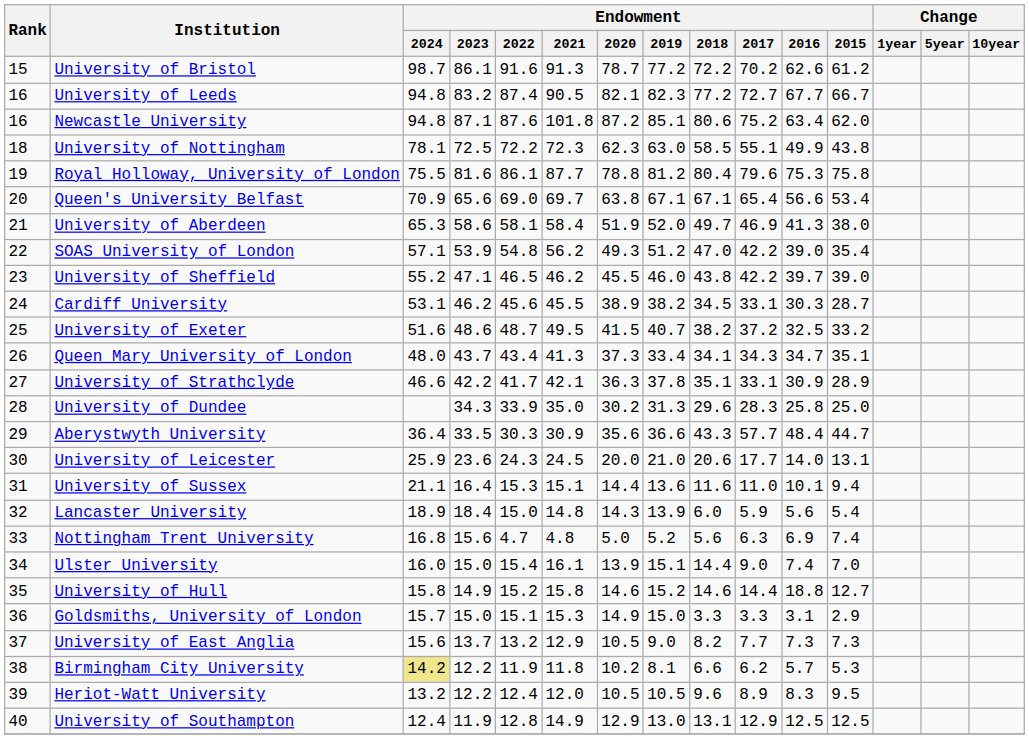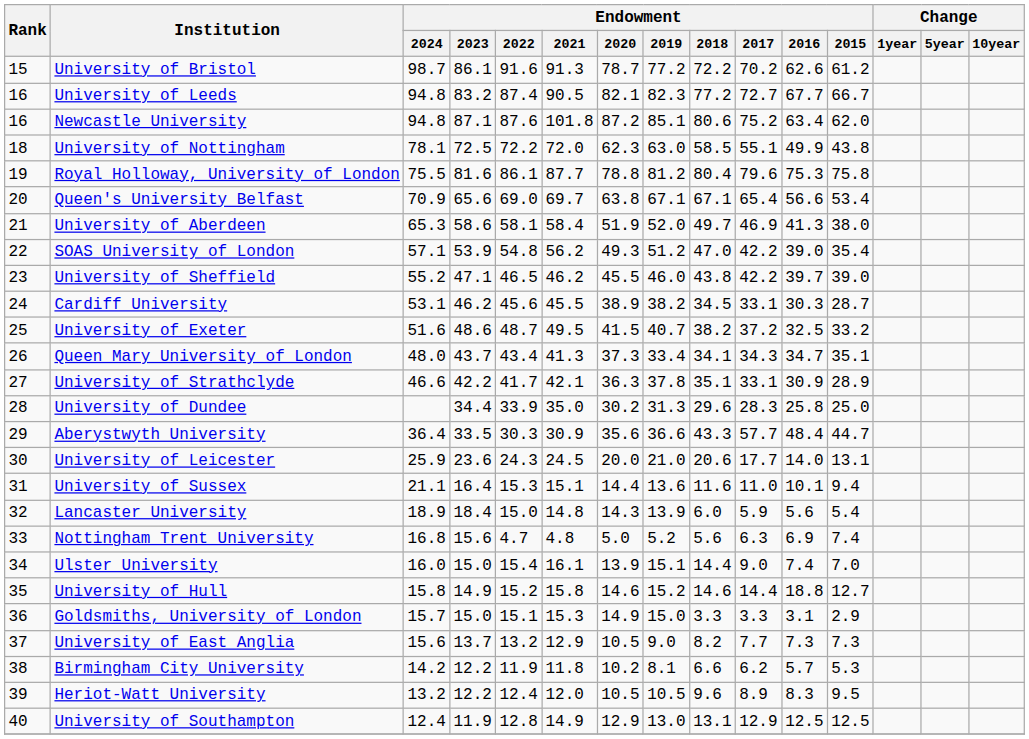 <table class="wikitable sortable col1center col13right col14right col15right">
 <tr>
 <th rowspan=2 scope=col>Rank</th>
 <th rowspan=2 scope=col>Institution</th>
 <th colspan=10 scope=colgroup class=unsortable>Endowment <small></small></th>
 <th colspan=3 scope=colgroup class=unsortable>Change</th>
 </tr>
 <tr>
 <th scope=col><small>2024</small></th>
 <th scope=col><small>2023</small></th>
 <th scope=col><small>2022</small></th>
 <th scope=col><small>2021</small></th>
 <th scope=col><small>2020</small></th>
 <th scope=col><small>2019</small></th>
 <th scope=col><small>2018</small></th>
 <th scope=col><small>2017</small></th>
 <th scope=col><small>2016</small></th>
 <th scope=col><small>2015</small></th>
 <th scope=col><small>1year</small></th>
 <th scope=col><small>5year</small></th>
 <th scope=col><small>10year</small></th>
 </tr>
 <tr>
 <td>15</td>
 <td><a href='#'>University of Bristol</a></td>
 <td>98.7</td>
 <td>86.1</td>
 <td>91.6</td>
 <td>91.3</td>
 <td>78.7</td>
 <td>77.2</td>
 <td>72.2</td>
 <td>70.2</td>
 <td>62.6</td>
 <td>61.2</td>
 <td></td>
 <td></td>
 <td></td>
 </tr>
 <tr>
 <td>16</td>
 <td><a href='#'>University of Leeds</a></td>
 <td>94.8</td>
 <td>83.2</td>
 <td>87.4</td>
 <td>90.5</td>
 <td>82.1</td>
 <td>82.3</td>
 <td>77.2</td>
 <td>72.7</td>
 <td>67.7</td>
 <td>66.7</td>
 <td></td>
 <td></td>
 <td></td>
 </tr>
 <tr>
 <td>16</td>
 <td><a href='#'>Newcastle University</a></td>
 <td>94.8</td>
 <td>87.1</td>
 <td>87.6</td>
 <td>101.8</td>
 <td>87.2</td>
 <td>85.1</td>
 <td>80.6</td>
 <td>75.2</td>
 <td>63.4</td>
 <td>62.0</td>
 <td></td>
 <td></td>
 <td></td>
 </tr>
 <tr>
 <td>18</td>
 <td><a href='#'>University of Nottingham</a></td>
 <td>78.1</td>
 <td>72.5</td>
 <td>72.2</td>
-<td>72.3</td>
+<td>72.0</td>
 <td>62.3</td>
 <td>63.0</td>
 <td>58.5</td>
 <td>55.1</td>
 <td>49.9</td>
 <td>43.8</td>
 <td></td>
 <td></td>
 <td></td>
 </tr>
 <tr>
 <td>19</td>
 <td><a href='#'>Royal Holloway, University of London</a></td>
 <td>75.5</td>
 <td>81.6</td>
 <td>86.1</td>
 <td>87.7</td>
 <td>78.8</td>
 <td>81.2</td>
 <td>80.4</td>
 <td>79.6</td>
 <td>75.3</td>
 <td>75.8</td>
 <td></td>
 <td></td>
 <td></td>
 </tr>
 <tr>
 <td>20</td>
 <td><a href='#'>Queen's University Belfast</a></td>
 <td>70.9</td>
 <td>65.6</td>
 <td>69.0</td>
 <td>69.7</td>
 <td>63.8</td>
 <td>67.1</td>
 <td>67.1</td>
 <td>65.4</td>
 <td>56.6</td>
 <td>53.4</td>
 <td></td>
 <td></td>
 <td></td>
 </tr>
 <tr>
 <td>21</td>
 <td><a href='#'>University of Aberdeen</a></td>
 <td>65.3</td>
 <td>58.6</td>
 <td>58.1</td>
 <td>58.4</td>
 <td>51.9</td>
 <td>52.0</td>
 <td>49.7</td>
 <td>46.9</td>
 <td>41.3</td>
 <td>38.0</td>
 <td></td>
 <td></td>
 <td></td>
 </tr>
 <tr>
 <td>22</td>
 <td><a href='#'>SOAS University of London</a></td>
 <td>57.1</td>
 <td>53.9</td>
 <td>54.8</td>
 <td>56.2</td>
 <td>49.3</td>
 <td>51.2</td>
 <td>47.0</td>
 <td>42.2</td>
 <td>39.0</td>
 <td>35.4</td>
 <td></td>
 <td></td>
 <td></td>
 </tr>
 <tr>
 <td>23</td>
 <td><a href='#'>University of Sheffield</a></td>
 <td>55.2</td>
 <td>47.1</td>
 <td>46.5</td>
 <td>46.2</td>
 <td>45.5</td>
 <td>46.0</td>
 <td>43.8</td>
 <td>42.2</td>
 <td>39.7</td>
 <td>39.0</td>
 <td></td>
 <td></td>
 <td></td>
 </tr>
 <tr>
 <td>24</td>
 <td><a href='#'>Cardiff University</a></td>
 <td>53.1</td>
 <td>46.2</td>
 <td>45.6</td>
 <td>45.5</td>
 <td>38.9</td>
 <td>38.2</td>
 <td>34.5</td>
 <td>33.1</td>
 <td>30.3</td>
 <td>28.7</td>
 <td></td>
 <td></td>
 <td></td>
 </tr>
 <tr>
 <td>25</td>
 <td><a href='#'>University of Exeter</a></td>
 <td>51.6</td>
 <td>48.6</td>
 <td>48.7</td>
 <td>49.5</td>
 <td>41.5</td>
 <td>40.7</td>
 <td>38.2</td>
 <td>37.2</td>
 <td>32.5</td>
 <td>33.2</td>
 <td></td>
 <td></td>
 <td></td>
 </tr>
 <tr>
 <td>26</td>
 <td><a href='#'>Queen Mary University of London</a></td>
 <td>48.0</td>
 <td>43.7</td>
 <td>43.4</td>
 <td>41.3</td>
 <td>37.3</td>
 <td>33.4</td>
 <td>34.1</td>
 <td>34.3</td>
 <td>34.7</td>
 <td>35.1</td>
 <td></td>
 <td></td>
 <td></td>
 </tr>
 <tr>
 <td>27</td>
 <td><a href='#'>University of Strathclyde</a></td>
 <td>46.6</td>
 <td>42.2</td>
 <td>41.7</td>
 <td>42.1</td>
 <td>36.3</td>
 <td>37.8</td>
 <td>35.1</td>
 <td>33.1</td>
 <td>30.9</td>
 <td>28.9</td>
 <td></td>
 <td></td>
 <td></td>
 </tr>
 <tr>
 <td>28</td>
 <td><a href='#'>University of Dundee</a></td>
 <td></td>
-<td>34.3</td>
+<td>34.4</td>
 <td>33.9</td>
 <td>35.0</td>
 <td>30.2</td>
 <td>31.3</td>
 <td>29.6</td>
 <td>28.3</td>
 <td>25.8</td>
 <td>25.0</td>
 <td></td>
 <td></td>
 <td></td>
 </tr>
 <tr>
 <td>29</td>
 <td><a href='#'>Aberystwyth University</a></td>
 <td>36.4</td>
 <td>33.5</td>
 <td>30.3</td>
 <td>30.9</td>
 <td>35.6</td>
 <td>36.6</td>
 <td>43.3</td>
 <td>57.7</td>
 <td>48.4</td>
 <td>44.7</td>
 <td></td>
 <td></td>
 <td></td>
 </tr>
 <tr>
 <td>30</td>
 <td><a href='#'>University of Leicester</a></td>
 <td>25.9</td>
 <td>23.6</td>
 <td>24.3</td>
 <td>24.5</td>
 <td>20.0</td>
 <td>21.0</td>
 <td>20.6</td>
 <td>17.7</td>
 <td>14.0</td>
 <td>13.1</td>
 <td></td>
 <td></td>
 <td></td>
 </tr>
 <tr>
 <td>31</td>
 <td><a href='#'>University of Sussex</a></td>
 <td>21.1</td>
 <td>16.4</td>
 <td>15.3</td>
 <td>15.1</td>
 <td>14.4</td>
 <td>13.6</td>
 <td>11.6</td>
 <td>11.0</td>
 <td>10.1</td>
 <td>9.4</td>
 <td></td>
 <td></td>
 <td></td>
 </tr>
 <tr>
 <td>32</td>
 <td><a href='#'>Lancaster University</a></td>
 <td>18.9</td>
 <td>18.4</td>
 <td>15.0</td>
 <td>14.8</td>
 <td>14.3</td>
 <td>13.9</td>
 <td>6.0</td>
 <td>5.9</td>
 <td>5.6</td>
 <td>5.4</td>
 <td></td>
 <td></td>
 <td></td>
 </tr>
 <tr>
 <td>33</td>
 <td><a href='#'>Nottingham Trent University</a></td>
 <td>16.8</td>
 <td>15.6</td>
 <td>4.7</td>
 <td>4.8</td>
 <td>5.0</td>
 <td>5.2</td>
 <td>5.6</td>
 <td>6.3</td>
 <td>6.9</td>
 <td>7.4</td>
 <td></td>
 <td></td>
 <td></td>
 </tr>
 <tr>
 <td>34</td>
 <td><a href='#'>Ulster University</a></td>
 <td>16.0</td>
 <td>15.0</td>
 <td>15.4</td>
 <td>16.1</td>
 <td>13.9</td>
 <td>15.1</td>
 <td>14.4</td>
 <td>9.0</td>
 <td>7.4</td>
 <td>7.0</td>
 <td></td>
 <td></td>
 <td></td>
 </tr>
 <tr>
 <td>35</td>
 <td><a href='#'>University of Hull</a></td>
 <td>15.8</td>
 <td>14.9</td>
 <td>15.2</td>
 <td>15.8</td>
 <td>14.6</td>
 <td>15.2</td>
 <td>14.6</td>
 <td>14.4</td>
 <td>18.8</td>
 <td>12.7</td>
 <td></td>
 <td></td>
 <td></td>
 </tr>
 <tr>
 <td>36</td>
 <td><a href='#'>Goldsmiths, University of London</a></td>
 <td>15.7</td>
 <td>15.0</td>
 <td>15.1</td>
 <td>15.3</td>
 <td>14.9</td>
 <td>15.0</td>
 <td>3.3</td>
 <td>3.3</td>
 <td>3.1</td>
 <td>2.9</td>
 <td></td>
 <td></td>
 <td></td>
 </tr>
 <tr>
 <td>37</td>
 <td><a href='#'>University of East Anglia</a></td>
 <td>15.6</td>
 <td>13.7</td>
 <td>13.2</td>
 <td>12.9</td>
 <td>10.5</td>
 <td>9.0</td>
 <td>8.2</td>
 <td>7.7</td>
 <td>7.3</td>
 <td>7.3</td>
 <td></td>
 <td></td>
 <td></td>
 </tr>
 <tr>
 <td>38</td>
 <td><a href='#'>Birmingham City University</a></td>
-<td style="background: khaki;">14.2</td>
+<td>14.2</td>
 <td>12.2</td>
 <td>11.9</td>
 <td>11.8</td>
 <td>10.2</td>
 <td>8.1</td>
 <td>6.6</td>
 <td>6.2</td>
 <td>5.7</td>
 <td>5.3</td>
 <td></td>
 <td></td>
 <td></td>
 </tr>
 <tr>
 <td>39</td>
 <td><a href='#'>Heriot-Watt University</a></td>
 <td>13.2</td>
 <td>12.2</td>
 <td>12.4</td>
 <td>12.0</td>
 <td>10.5</td>
 <td>10.5</td>
 <td>9.6</td>
 <td>8.9</td>
 <td>8.3</td>
 <td>9.5</td>
 <td></td>
 <td></td>
 <td></td>
 </tr>
 <tr>
 <td>40</td>
 <td><a href='#'>University of Southampton</a></td>
 <td>12.4</td>
 <td>11.9</td>
 <td>12.8</td>
 <td>14.9</td>
 <td>12.9</td>
 <td>13.0</td>
 <td>13.1</td>
 <td>12.9</td>
 <td>12.5</td>
 <td>12.5</td>
 <td></td>
 <td></td>
 <td></td>
 </tr>
 <tr>
 </tr>
 </table>
